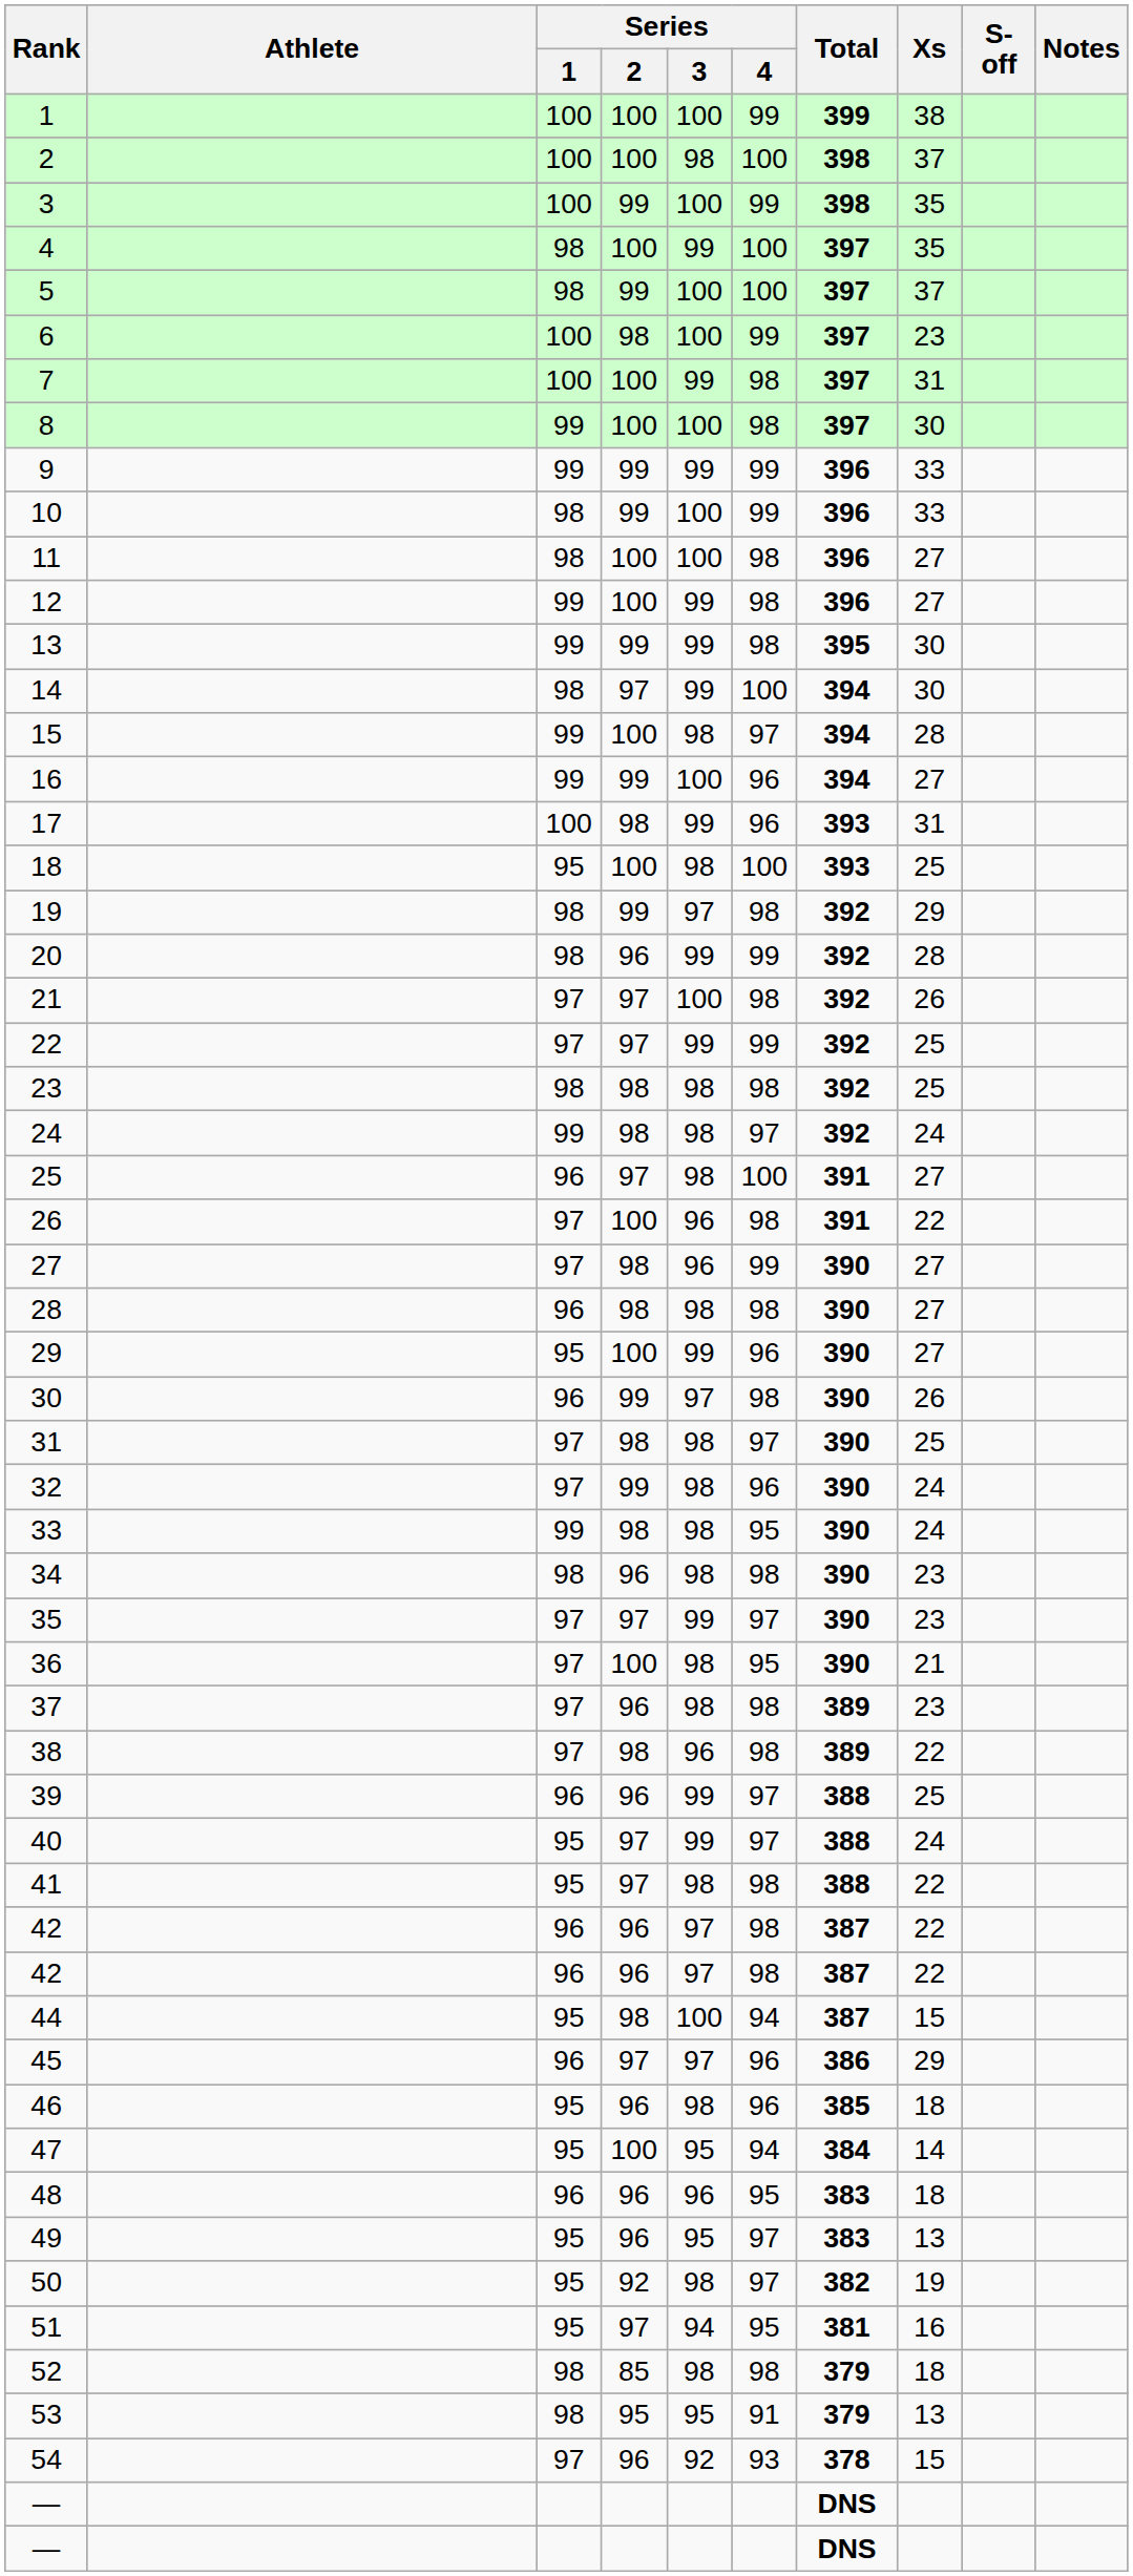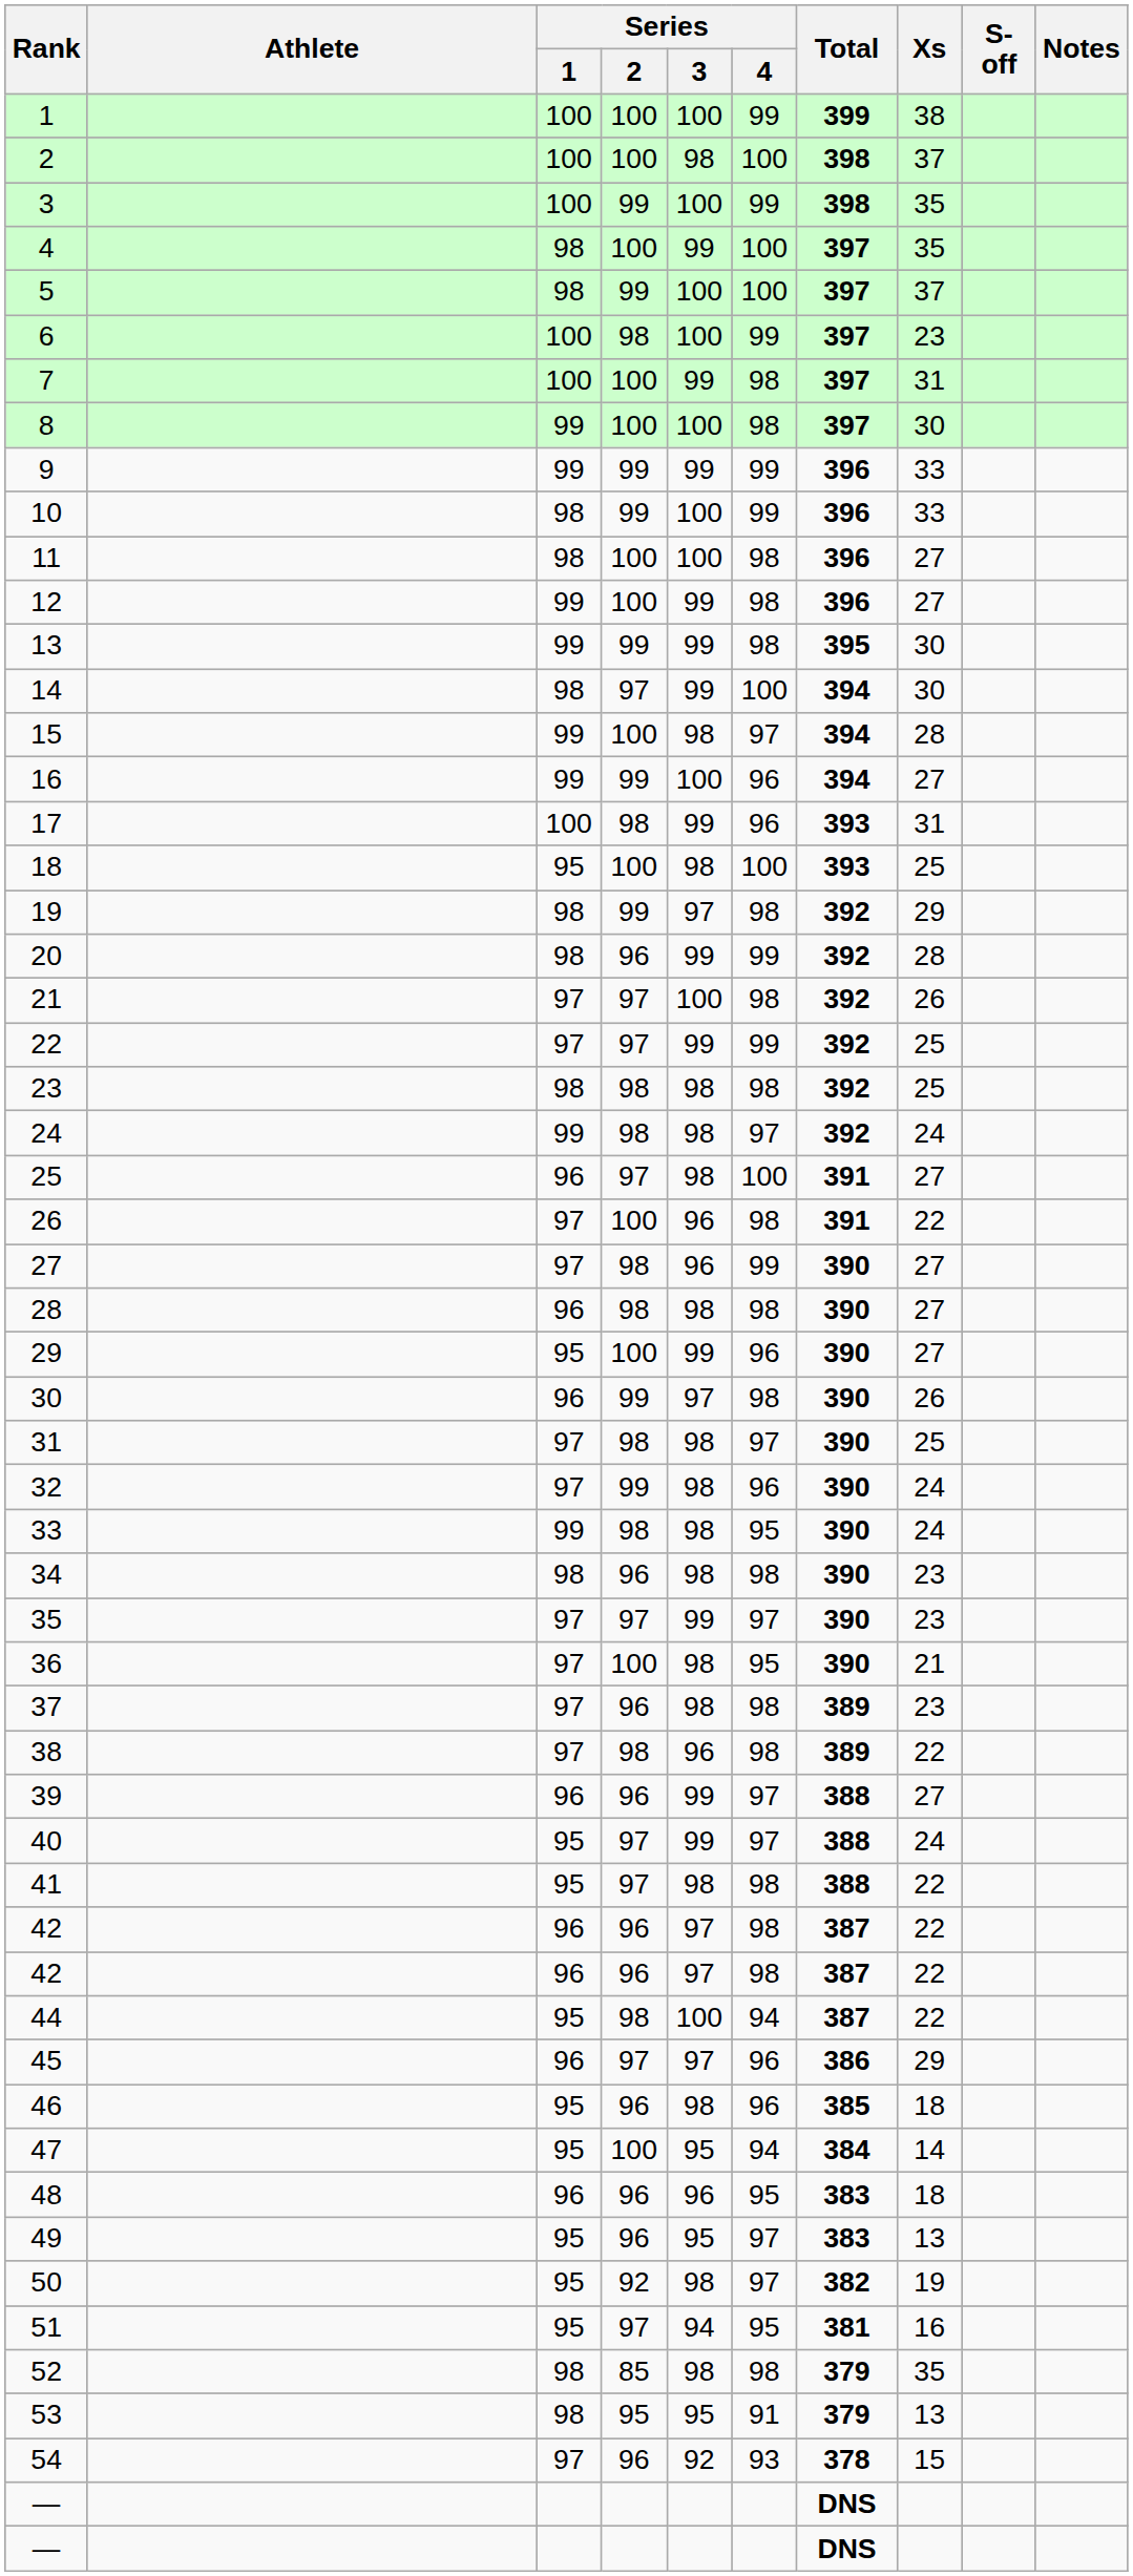 <table class="wikitable" style="text-align:center">
 <tr>
 <th rowspan=2 width=40>Rank</th>
 <th rowspan=2 width=250>Athlete</th>
 <th colspan=4>Series</th>
 <th rowspan=2 width=50>Total</th>
 <th rowspan=2 width=30>Xs</th>
 <th rowspan=2 width=35>S-off</th>
 <th rowspan=2 width=45>Notes</th>
 </tr>
 <tr>
 <th width=30>1</th>
 <th width=30>2</th>
 <th width=30>3</th>
 <th width=30>4</th>
 </tr>
 <tr bgcolor=ccffcc>
 <td>1</td>
 <td align=left></td>
 <td>100</td>
 <td>100</td>
 <td>100</td>
 <td>99</td>
 <td><strong>399</strong></td>
 <td>38</td>
 <td></td>
 <td></td>
 </tr>
 <tr bgcolor=ccffcc>
 <td>2</td>
 <td align=left></td>
 <td>100</td>
 <td>100</td>
 <td>98</td>
 <td>100</td>
 <td><strong>398</strong></td>
 <td>37</td>
 <td></td>
 <td></td>
 </tr>
 <tr bgcolor=ccffcc>
 <td>3</td>
 <td align=left></td>
 <td>100</td>
 <td>99</td>
 <td>100</td>
 <td>99</td>
 <td><strong>398</strong></td>
 <td>35</td>
 <td></td>
 <td></td>
 </tr>
 <tr bgcolor=ccffcc>
 <td>4</td>
 <td align=left></td>
 <td>98</td>
 <td>100</td>
 <td>99</td>
 <td>100</td>
 <td><strong>397</strong></td>
 <td>35</td>
 <td></td>
 <td></td>
 </tr>
 <tr bgcolor=ccffcc>
 <td>5</td>
 <td align=left></td>
 <td>98</td>
 <td>99</td>
 <td>100</td>
 <td>100</td>
 <td><strong>397</strong></td>
 <td>37</td>
 <td></td>
 <td></td>
 </tr>
 <tr bgcolor=ccffcc>
 <td>6</td>
 <td align=left></td>
 <td>100</td>
 <td>98</td>
 <td>100</td>
 <td>99</td>
 <td><strong>397</strong></td>
 <td>23</td>
 <td></td>
 <td></td>
 </tr>
 <tr bgcolor=ccffcc>
 <td>7</td>
 <td align=left></td>
 <td>100</td>
 <td>100</td>
 <td>99</td>
 <td>98</td>
 <td><strong>397</strong></td>
 <td>31</td>
 <td></td>
 <td></td>
 </tr>
 <tr bgcolor=ccffcc>
 <td>8</td>
 <td align=left></td>
 <td>99</td>
 <td>100</td>
 <td>100</td>
 <td>98</td>
 <td><strong>397</strong></td>
 <td>30</td>
 <td></td>
 <td></td>
 </tr>
 <tr>
 <td>9</td>
 <td align=left></td>
 <td>99</td>
 <td>99</td>
 <td>99</td>
 <td>99</td>
 <td><strong>396</strong></td>
 <td>33</td>
 <td></td>
 <td></td>
 </tr>
 <tr>
 <td>10</td>
 <td align=left></td>
 <td>98</td>
 <td>99</td>
 <td>100</td>
 <td>99</td>
 <td><strong>396</strong></td>
 <td>33</td>
 <td></td>
 <td></td>
 </tr>
 <tr>
 <td>11</td>
 <td align=left></td>
 <td>98</td>
 <td>100</td>
 <td>100</td>
 <td>98</td>
 <td><strong>396</strong></td>
 <td>27</td>
 <td></td>
 <td></td>
 </tr>
 <tr>
 <td>12</td>
 <td align=left></td>
 <td>99</td>
 <td>100</td>
 <td>99</td>
 <td>98</td>
 <td><strong>396</strong></td>
 <td>27</td>
 <td></td>
 <td></td>
 </tr>
 <tr>
 <td>13</td>
 <td align=left></td>
 <td>99</td>
 <td>99</td>
 <td>99</td>
 <td>98</td>
 <td><strong>395</strong></td>
 <td>30</td>
 <td></td>
 <td></td>
 </tr>
 <tr>
 <td>14</td>
 <td align=left></td>
 <td>98</td>
 <td>97</td>
 <td>99</td>
 <td>100</td>
 <td><strong>394</strong></td>
 <td>30</td>
 <td></td>
 <td></td>
 </tr>
 <tr>
 <td>15</td>
 <td align=left></td>
 <td>99</td>
 <td>100</td>
 <td>98</td>
 <td>97</td>
 <td><strong>394</strong></td>
 <td>28</td>
 <td></td>
 <td></td>
 </tr>
 <tr>
 <td>16</td>
 <td align=left></td>
 <td>99</td>
 <td>99</td>
 <td>100</td>
 <td>96</td>
 <td><strong>394</strong></td>
 <td>27</td>
 <td></td>
 <td></td>
 </tr>
 <tr>
 <td>17</td>
 <td align=left></td>
 <td>100</td>
 <td>98</td>
 <td>99</td>
 <td>96</td>
 <td><strong>393</strong></td>
 <td>31</td>
 <td></td>
 <td></td>
 </tr>
 <tr>
 <td>18</td>
 <td align=left></td>
 <td>95</td>
 <td>100</td>
 <td>98</td>
 <td>100</td>
 <td><strong>393</strong></td>
 <td>25</td>
 <td></td>
 <td></td>
 </tr>
 <tr>
 <td>19</td>
 <td align=left></td>
 <td>98</td>
 <td>99</td>
 <td>97</td>
 <td>98</td>
 <td><strong>392</strong></td>
 <td>29</td>
 <td></td>
 <td></td>
 </tr>
 <tr>
 <td>20</td>
 <td align=left></td>
 <td>98</td>
 <td>96</td>
 <td>99</td>
 <td>99</td>
 <td><strong>392</strong></td>
 <td>28</td>
 <td></td>
 <td></td>
 </tr>
 <tr>
 <td>21</td>
 <td align=left></td>
 <td>97</td>
 <td>97</td>
 <td>100</td>
 <td>98</td>
 <td><strong>392</strong></td>
 <td>26</td>
 <td></td>
 <td></td>
 </tr>
 <tr>
 <td>22</td>
 <td align=left></td>
 <td>97</td>
 <td>97</td>
 <td>99</td>
 <td>99</td>
 <td><strong>392</strong></td>
 <td>25</td>
 <td></td>
 <td></td>
 </tr>
 <tr>
 <td>23</td>
 <td align=left></td>
 <td>98</td>
 <td>98</td>
 <td>98</td>
 <td>98</td>
 <td><strong>392</strong></td>
 <td>25</td>
 <td></td>
 <td></td>
 </tr>
 <tr>
 <td>24</td>
 <td align=left></td>
 <td>99</td>
 <td>98</td>
 <td>98</td>
 <td>97</td>
 <td><strong>392</strong></td>
 <td>24</td>
 <td></td>
 <td></td>
 </tr>
 <tr>
 <td>25</td>
 <td align=left></td>
 <td>96</td>
 <td>97</td>
 <td>98</td>
 <td>100</td>
 <td><strong>391</strong></td>
 <td>27</td>
 <td></td>
 <td></td>
 </tr>
 <tr>
 <td>26</td>
 <td align=left></td>
 <td>97</td>
 <td>100</td>
 <td>96</td>
 <td>98</td>
 <td><strong>391</strong></td>
 <td>22</td>
 <td></td>
 <td></td>
 </tr>
 <tr>
 <td>27</td>
 <td align=left></td>
 <td>97</td>
 <td>98</td>
 <td>96</td>
 <td>99</td>
 <td><strong>390</strong></td>
 <td>27</td>
 <td></td>
 <td></td>
 </tr>
 <tr>
 <td>28</td>
 <td align=left></td>
 <td>96</td>
 <td>98</td>
 <td>98</td>
 <td>98</td>
 <td><strong>390</strong></td>
 <td>27</td>
 <td></td>
 <td></td>
 </tr>
 <tr>
 <td>29</td>
 <td align=left></td>
 <td>95</td>
 <td>100</td>
 <td>99</td>
 <td>96</td>
 <td><strong>390</strong></td>
 <td>27</td>
 <td></td>
 <td></td>
 </tr>
 <tr>
 <td>30</td>
 <td align=left></td>
 <td>96</td>
 <td>99</td>
 <td>97</td>
 <td>98</td>
 <td><strong>390</strong></td>
 <td>26</td>
 <td></td>
 <td></td>
 </tr>
 <tr>
 <td>31</td>
 <td align=left></td>
 <td>97</td>
 <td>98</td>
 <td>98</td>
 <td>97</td>
 <td><strong>390</strong></td>
 <td>25</td>
 <td></td>
 <td></td>
 </tr>
 <tr>
 <td>32</td>
 <td align=left></td>
 <td>97</td>
 <td>99</td>
 <td>98</td>
 <td>96</td>
 <td><strong>390</strong></td>
 <td>24</td>
 <td></td>
 <td></td>
 </tr>
 <tr>
 <td>33</td>
 <td align=left></td>
 <td>99</td>
 <td>98</td>
 <td>98</td>
 <td>95</td>
 <td><strong>390</strong></td>
 <td>24</td>
 <td></td>
 <td></td>
 </tr>
 <tr>
 <td>34</td>
 <td align=left></td>
 <td>98</td>
 <td>96</td>
 <td>98</td>
 <td>98</td>
 <td><strong>390</strong></td>
 <td>23</td>
 <td></td>
 <td></td>
 </tr>
 <tr>
 <td>35</td>
 <td align=left></td>
 <td>97</td>
 <td>97</td>
 <td>99</td>
 <td>97</td>
 <td><strong>390</strong></td>
 <td>23</td>
 <td></td>
 <td></td>
 </tr>
 <tr>
 <td>36</td>
 <td align=left></td>
 <td>97</td>
 <td>100</td>
 <td>98</td>
 <td>95</td>
 <td><strong>390</strong></td>
 <td>21</td>
 <td></td>
 <td></td>
 </tr>
 <tr>
 <td>37</td>
 <td align=left></td>
 <td>97</td>
 <td>96</td>
 <td>98</td>
 <td>98</td>
 <td><strong>389</strong></td>
 <td>23</td>
 <td></td>
 <td></td>
 </tr>
 <tr>
 <td>38</td>
 <td align=left></td>
 <td>97</td>
 <td>98</td>
 <td>96</td>
 <td>98</td>
 <td><strong>389</strong></td>
 <td>22</td>
 <td></td>
 <td></td>
 </tr>
 <tr>
 <td>39</td>
 <td align=left></td>
 <td>96</td>
 <td>96</td>
 <td>99</td>
 <td>97</td>
 <td><strong>388</strong></td>
-<td>25</td>
+<td>27</td>
 <td></td>
 <td></td>
 </tr>
 <tr>
 <td>40</td>
 <td align=left></td>
 <td>95</td>
 <td>97</td>
 <td>99</td>
 <td>97</td>
 <td><strong>388</strong></td>
 <td>24</td>
 <td></td>
 <td></td>
 </tr>
 <tr>
 <td>41</td>
 <td align=left></td>
 <td>95</td>
 <td>97</td>
 <td>98</td>
 <td>98</td>
 <td><strong>388</strong></td>
 <td>22</td>
 <td></td>
 <td></td>
 </tr>
 <tr>
 <td>42</td>
 <td align=left></td>
 <td>96</td>
 <td>96</td>
 <td>97</td>
 <td>98</td>
 <td><strong>387</strong></td>
 <td>22</td>
 <td></td>
 <td></td>
 </tr>
 <tr>
 <td>42</td>
 <td align=left></td>
 <td>96</td>
 <td>96</td>
 <td>97</td>
 <td>98</td>
 <td><strong>387</strong></td>
 <td>22</td>
 <td></td>
 <td></td>
 </tr>
 <tr>
 <td>44</td>
 <td align=left></td>
 <td>95</td>
 <td>98</td>
 <td>100</td>
 <td>94</td>
 <td><strong>387</strong></td>
-<td>15</td>
+<td>22</td>
 <td></td>
 <td></td>
 </tr>
 <tr>
 <td>45</td>
 <td align=left></td>
 <td>96</td>
 <td>97</td>
 <td>97</td>
 <td>96</td>
 <td><strong>386</strong></td>
 <td>29</td>
 <td></td>
 <td></td>
 </tr>
 <tr>
 <td>46</td>
 <td align=left></td>
 <td>95</td>
 <td>96</td>
 <td>98</td>
 <td>96</td>
 <td><strong>385</strong></td>
 <td>18</td>
 <td></td>
 <td></td>
 </tr>
 <tr>
 <td>47</td>
 <td align=left></td>
 <td>95</td>
 <td>100</td>
 <td>95</td>
 <td>94</td>
 <td><strong>384</strong></td>
 <td>14</td>
 <td></td>
 <td></td>
 </tr>
 <tr>
 <td>48</td>
 <td align=left></td>
 <td>96</td>
 <td>96</td>
 <td>96</td>
 <td>95</td>
 <td><strong>383</strong></td>
 <td>18</td>
 <td></td>
 <td></td>
 </tr>
 <tr>
 <td>49</td>
 <td align=left></td>
 <td>95</td>
 <td>96</td>
 <td>95</td>
 <td>97</td>
 <td><strong>383</strong></td>
 <td>13</td>
 <td></td>
 <td></td>
 </tr>
 <tr>
 <td>50</td>
 <td align=left></td>
 <td>95</td>
 <td>92</td>
 <td>98</td>
 <td>97</td>
 <td><strong>382</strong></td>
 <td>19</td>
 <td></td>
 <td></td>
 </tr>
 <tr>
 <td>51</td>
 <td align=left></td>
 <td>95</td>
 <td>97</td>
 <td>94</td>
 <td>95</td>
 <td><strong>381</strong></td>
 <td>16</td>
 <td></td>
 <td></td>
 </tr>
 <tr>
 <td>52</td>
 <td align=left></td>
 <td>98</td>
 <td>85</td>
 <td>98</td>
 <td>98</td>
 <td><strong>379</strong></td>
-<td>18</td>
+<td>35</td>
 <td></td>
 <td></td>
 </tr>
 <tr>
 <td>53</td>
 <td align=left></td>
 <td>98</td>
 <td>95</td>
 <td>95</td>
 <td>91</td>
 <td><strong>379</strong></td>
 <td>13</td>
 <td></td>
 <td></td>
 </tr>
 <tr>
 <td>54</td>
 <td align=left></td>
 <td>97</td>
 <td>96</td>
 <td>92</td>
 <td>93</td>
 <td><strong>378</strong></td>
 <td>15</td>
 <td></td>
 <td></td>
 </tr>
 <tr>
 <td>—</td>
 <td align=left></td>
 <td></td>
 <td></td>
 <td></td>
 <td></td>
 <td><strong>DNS</strong></td>
 <td></td>
 <td></td>
 <td></td>
 </tr>
 <tr>
 <td>—</td>
 <td align=left></td>
 <td></td>
 <td></td>
 <td></td>
 <td></td>
 <td><strong>DNS</strong></td>
 <td></td>
 <td></td>
 <td></td>
 </tr>
 </table>
